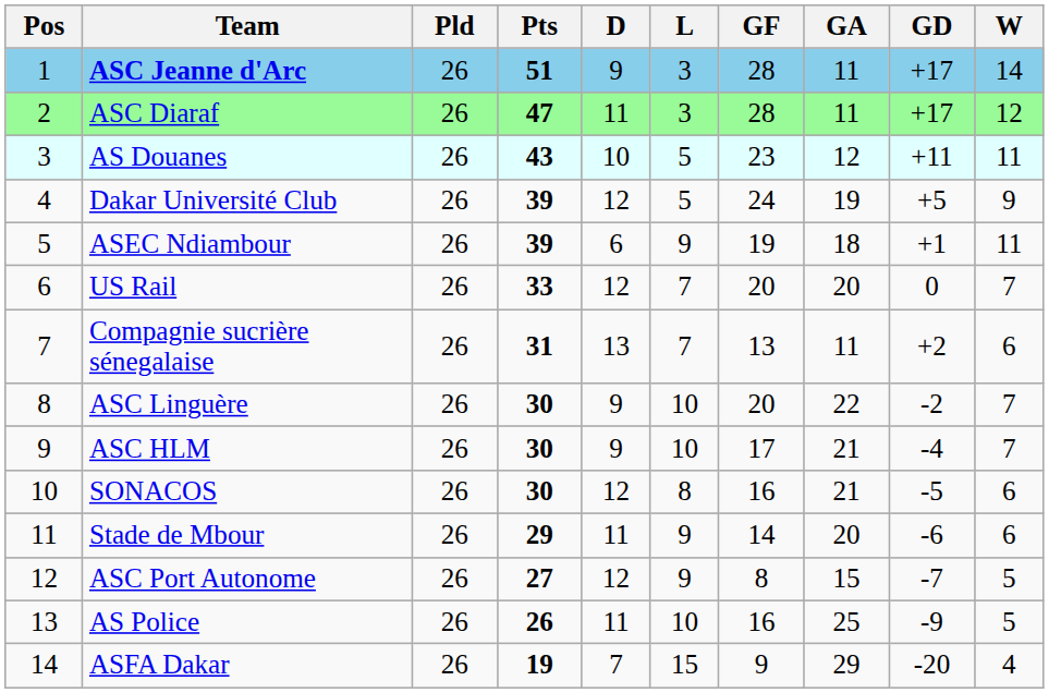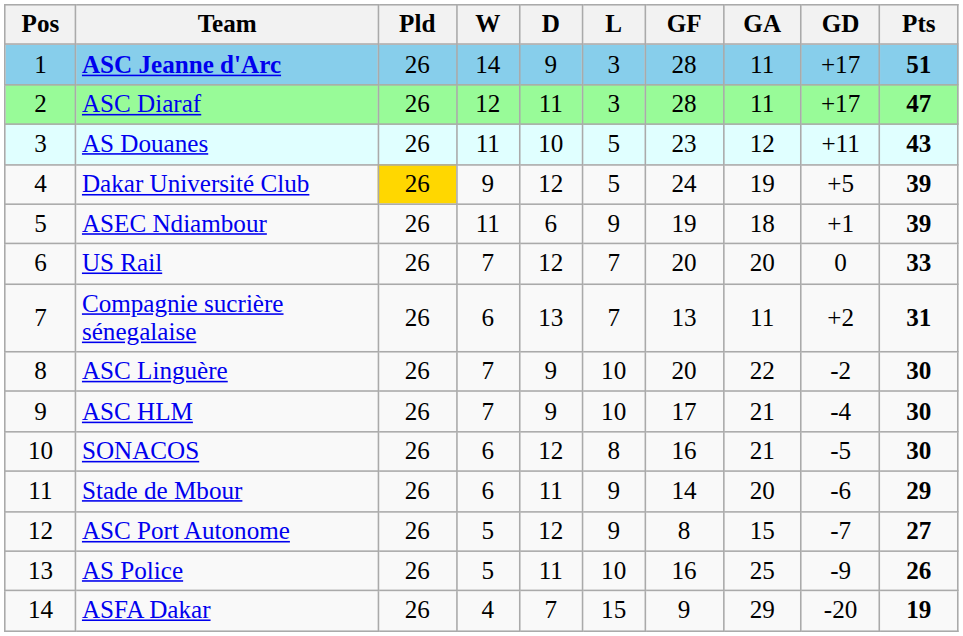 <table class="wikitable" style="text-align: center;">
 <tr>
 <th style="width: 40px;">Pos</th>
 <th style="width: 200px;">Team</th>
 <th style="width: 45px;">Pld</th>
-<th style="width: 45px;">Pts</th>
+<th style="width: 35px;">W</th>
 <th style="width: 35px;">D</th>
 <th style="width: 35px;">L</th>
 <th style="width: 45px;">GF</th>
 <th style="width: 45px;">GA</th>
 <th style="width: 45px;">GD</th>
-<th style="width: 35px;">W</th>
+<th style="width: 45px;">Pts</th>
 </tr>
 <tr style="background:#87ceeb;">
 <td>1</td>
 <td style="text-align: left;"><strong><a href='#'>ASC Jeanne d'Arc</a></strong></td>
 <td>26</td>
-<td><strong>51</strong></td>
+<td>14</td>
 <td>9</td>
 <td>3</td>
 <td>28</td>
 <td>11</td>
 <td>+17</td>
-<td>14</td>
+<td><strong>51</strong></td>
 </tr>
 <tr style="background:#98fb98;">
 <td>2</td>
 <td style="text-align: left;"><a href='#'>ASC Diaraf</a></td>
 <td>26</td>
-<td><strong>47</strong></td>
+<td>12</td>
 <td>11</td>
 <td>3</td>
 <td>28</td>
 <td>11</td>
 <td>+17</td>
-<td>12</td>
+<td><strong>47</strong></td>
 </tr>
 <tr style="background:#e0ffff;">
 <td>3</td>
 <td style="text-align: left;"><a href='#'>AS Douanes</a></td>
 <td>26</td>
-<td><strong>43</strong></td>
+<td>11</td>
 <td>10</td>
 <td>5</td>
 <td>23</td>
 <td>12</td>
 <td>+11</td>
-<td>11</td>
+<td><strong>43</strong></td>
 </tr>
 <tr>
 <td>4</td>
 <td style="text-align: left;"><a href='#'>Dakar Université Club</a></td>
-<td>26</td>
-<td><strong>39</strong></td>
+<td style="background: gold;">26</td>
+<td>9</td>
 <td>12</td>
 <td>5</td>
 <td>24</td>
 <td>19</td>
 <td>+5</td>
-<td>9</td>
+<td><strong>39</strong></td>
 </tr>
 <tr>
 <td>5</td>
 <td style="text-align: left;"><a href='#'>ASEC Ndiambour</a></td>
 <td>26</td>
-<td><strong>39</strong></td>
+<td>11</td>
 <td>6</td>
 <td>9</td>
 <td>19</td>
 <td>18</td>
 <td>+1</td>
-<td>11</td>
+<td><strong>39</strong></td>
 </tr>
 <tr>
 <td>6</td>
 <td style="text-align: left;"><a href='#'>US Rail</a></td>
 <td>26</td>
-<td><strong>33</strong></td>
+<td>7</td>
 <td>12</td>
 <td>7</td>
 <td>20</td>
 <td>20</td>
 <td>0</td>
-<td>7</td>
+<td><strong>33</strong></td>
 </tr>
 <tr>
 <td>7</td>
 <td style="text-align: left;"><a href='#'>Compagnie sucrière sénegalaise</a></td>
 <td>26</td>
-<td><strong>31</strong></td>
+<td>6</td>
 <td>13</td>
 <td>7</td>
 <td>13</td>
 <td>11</td>
 <td>+2</td>
-<td>6</td>
+<td><strong>31</strong></td>
 </tr>
 <tr>
 <td>8</td>
 <td style="text-align: left;"><a href='#'>ASC Linguère</a></td>
 <td>26</td>
-<td><strong>30</strong></td>
+<td>7</td>
 <td>9</td>
 <td>10</td>
 <td>20</td>
 <td>22</td>
 <td>-2</td>
-<td>7</td>
+<td><strong>30</strong></td>
 </tr>
 <tr>
 <td>9</td>
 <td style="text-align: left;"><a href='#'>ASC HLM</a></td>
 <td>26</td>
-<td><strong>30</strong></td>
+<td>7</td>
 <td>9</td>
 <td>10</td>
 <td>17</td>
 <td>21</td>
 <td>-4</td>
-<td>7</td>
+<td><strong>30</strong></td>
 </tr>
 <tr>
 <td>10</td>
 <td style="text-align: left;"><a href='#'>SONACOS</a></td>
 <td>26</td>
-<td><strong>30</strong></td>
+<td>6</td>
 <td>12</td>
 <td>8</td>
 <td>16</td>
 <td>21</td>
 <td>-5</td>
-<td>6</td>
+<td><strong>30</strong></td>
 </tr>
 <tr>
 <td>11</td>
 <td style="text-align: left;"><a href='#'>Stade de Mbour</a></td>
 <td>26</td>
-<td><strong>29</strong></td>
+<td>6</td>
 <td>11</td>
 <td>9</td>
 <td>14</td>
 <td>20</td>
 <td>-6</td>
-<td>6</td>
+<td><strong>29</strong></td>
 </tr>
 <tr>
 <td>12</td>
 <td style="text-align: left;"><a href='#'>ASC Port Autonome</a></td>
 <td>26</td>
-<td><strong>27</strong></td>
+<td>5</td>
 <td>12</td>
 <td>9</td>
 <td>8</td>
 <td>15</td>
 <td>-7</td>
-<td>5</td>
+<td><strong>27</strong></td>
 </tr>
 <tr>
 <td>13</td>
 <td style="text-align: left;"><a href='#'>AS Police</a></td>
 <td>26</td>
-<td><strong>26</strong></td>
+<td>5</td>
 <td>11</td>
 <td>10</td>
 <td>16</td>
 <td>25</td>
 <td>-9</td>
-<td>5</td>
+<td><strong>26</strong></td>
 </tr>
 <tr>
 <td>14</td>
 <td style="text-align: left;"><a href='#'>ASFA Dakar</a></td>
 <td>26</td>
-<td><strong>19</strong></td>
+<td>4</td>
 <td>7</td>
 <td>15</td>
 <td>9</td>
 <td>29</td>
 <td>-20</td>
-<td>4</td>
+<td><strong>19</strong></td>
 </tr>
 </table>
